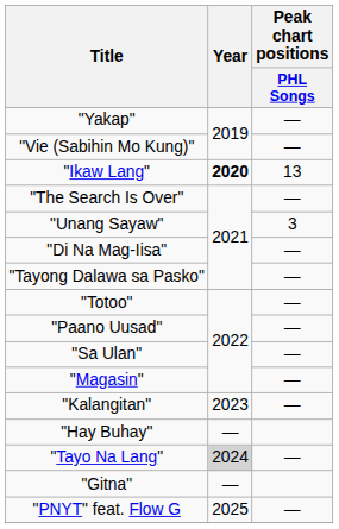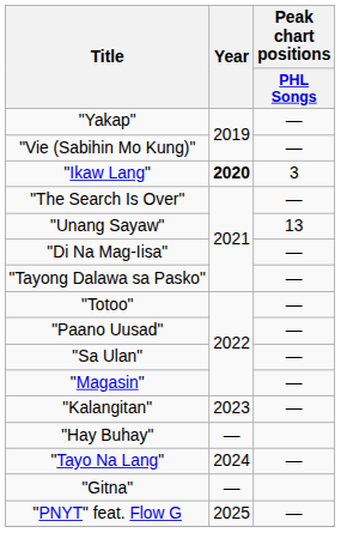 <table class="wikitable plainrowheaders" style="text-align:center">
 <tr>
 <th rowspan="2" scope="col">Title</th>
 <th rowspan="2" scope="col">Year</th>
 <th scope="col">Peak chart positions</th>
 </tr>
 <tr>
 <th scope="col" style="font-size:90%; width:3em"><a href='#'>PHL Songs</a><br></th>
 </tr>
 <tr>
 <td>"Yakap"</td>
 <td rowspan="2">2019</td>
 <td>—</td>
 </tr>
 <tr>
 <td>"Vie (Sabihin Mo Kung)"</td>
 <td>—</td>
 </tr>
 <tr>
 <td>"<a href='#'>Ikaw Lang</a>"</td>
 <td><strong>2020</strong></td>
-<td>13</td>
+<td>3</td>
 </tr>
 <tr>
 <td>"The Search Is Over"</td>
 <td rowspan="4">2021</td>
 <td>—</td>
 </tr>
 <tr>
 <td>"Unang Sayaw"</td>
-<td>3</td>
+<td>13</td>
 </tr>
 <tr>
 <td>"Di Na Mag-Iisa"</td>
 <td>—</td>
 </tr>
 <tr>
 <td>"Tayong Dalawa sa Pasko"</td>
 <td>—</td>
 </tr>
 <tr>
 <td>"Totoo"</td>
 <td rowspan="4">2022</td>
 <td>—</td>
 </tr>
 <tr>
 <td>"Paano Uusad"</td>
 <td>—</td>
 </tr>
 <tr>
 <td>"Sa Ulan"</td>
 <td>—</td>
 </tr>
 <tr>
 <td>"<a href='#'>Magasin</a>"</td>
 <td>—</td>
 </tr>
 <tr>
 <td>"Kalangitan"</td>
 <td>2023</td>
 <td>—</td>
 </tr>
 <tr>
 <td>"Hay Buhay"</td>
 <td>—</td>
 </tr>
 <tr>
 <td>"<a href='#'>Tayo Na Lang</a>"</td>
-<td style="background: lightgrey;">2024</td>
+<td>2024</td>
 <td>—</td>
 </tr>
 <tr>
 <td>"Gitna"</td>
 <td>—</td>
 </tr>
 <tr>
 <td>"<a href='#'>PNYT</a>" feat. <a href='#'>Flow G</a></td>
 <td>2025</td>
 <td>—</td>
 </tr>
 <tr>
 </tr>
 </table>
